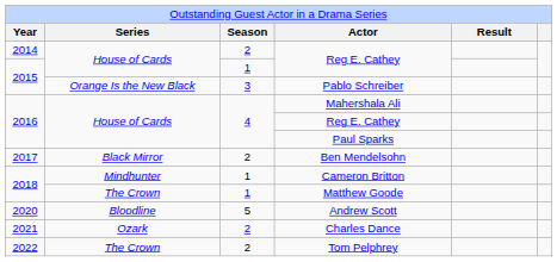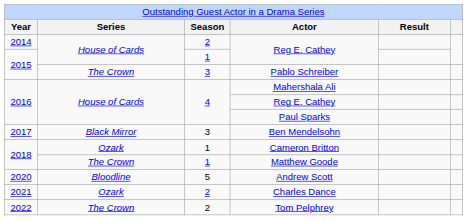 <table class="wikitable plainrowheaders" style="text-align: center; font-size: 90%" width=55%>
 <tr ---- bgcolor="#bfd7ff">
 <td colspan=6 align=center><a href='#'>Outstanding Guest Actor in a Drama Series</a></td>
 </tr>
 <tr ---- bgcolor="#bfd7ff">
 <th scope="col" style="width:1%;">Year</th>
 <th scope="col" style="width:12%;">Series</th>
 <th scope="col" style="width:1%;">Season</th>
 <th scope="col" style="width:12%;">Actor</th>
 <th scope="col" style="width:5%;">Result</th>
 <th scope="col" style="width:1%;"></th>
 </tr>
 <tr>
 <td><a href='#'>2014</a></td>
 <td rowspan="2"><em><a href='#'>House of Cards</a></em></td>
 <td><a href='#'>2</a></td>
 <td rowspan="2"><a href='#'>Reg E. Cathey</a></td>
 <td></td>
 <td rowspan="2"></td>
 </tr>
 <tr>
 <td rowspan="2"><a href='#'>2015</a></td>
 <td><a href='#'>1</a></td>
 <td></td>
 </tr>
 <tr>
-<td><em><a href='#'>Orange Is the New Black</a></em></td>
+<td><em><a href='#'>The Crown</a></em></td>
 <td><a href='#'>3</a></td>
 <td><a href='#'>Pablo Schreiber</a></td>
 <td></td>
 <td></td>
 </tr>
 <tr>
 <td rowspan="3"><a href='#'>2016</a></td>
 <td rowspan="3"><em><a href='#'>House of Cards</a></em></td>
 <td rowspan="3"><a href='#'>4</a></td>
 <td><a href='#'>Mahershala Ali</a></td>
 <td></td>
 <td></td>
 </tr>
 <tr>
 <td><a href='#'>Reg E. Cathey</a></td>
 <td></td>
 <td></td>
 </tr>
 <tr>
 <td><a href='#'>Paul Sparks</a></td>
 <td></td>
 <td></td>
 </tr>
 <tr>
 <td><a href='#'>2017</a></td>
 <td><em><a href='#'>Black Mirror</a></em></td>
-<td>2</td>
+<td>3</td>
 <td><a href='#'>Ben Mendelsohn</a></td>
 <td></td>
 <td></td>
 </tr>
 <tr>
 <td rowspan="2"><a href='#'>2018</a></td>
-<td><em><a href='#'>Mindhunter</a></em></td>
+<td><em><a href='#'>Ozark</a></em></td>
 <td>1</td>
 <td><a href='#'>Cameron Britton</a></td>
 <td></td>
 <td></td>
 </tr>
 <tr>
 <td><em><a href='#'>The Crown</a></em></td>
 <td><a href='#'>1</a></td>
 <td><a href='#'>Matthew Goode</a></td>
 <td></td>
 <td></td>
 </tr>
 <tr>
 <td><a href='#'>2020</a></td>
 <td><em><a href='#'>Bloodline</a></em></td>
 <td>5</td>
 <td><a href='#'>Andrew Scott</a></td>
 <td></td>
 <td></td>
 </tr>
 <tr>
 <td><a href='#'>2021</a></td>
 <td><em><a href='#'>Ozark</a></em></td>
 <td><a href='#'>2</a></td>
 <td><a href='#'>Charles Dance</a></td>
 <td></td>
 <td></td>
 </tr>
 <tr>
 <td><a href='#'>2022</a></td>
 <td><em><a href='#'>The Crown</a></em></td>
 <td>2</td>
 <td><a href='#'>Tom Pelphrey</a></td>
 <td></td>
 <td></td>
 </tr>
 </table>
